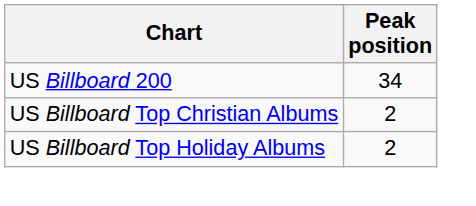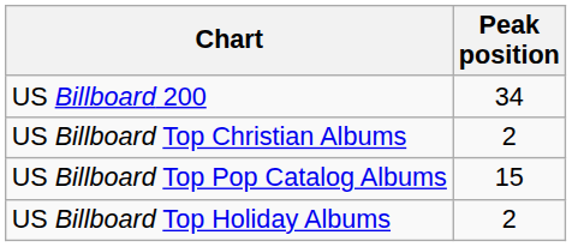 <table class="wikitable sortable">
 <tr>
 <th>Chart</th>
 <th>Peak<br>position</th>
 </tr>
 <tr>
 <td>US <a href='#'><em>Billboard</em> 200</a></td>
 <td style="text-align:center;">34</td>
 </tr>
 <tr>
 <td>US <em>Billboard</em> <a href='#'>Top Christian Albums</a></td>
 <td style="text-align:center;">2</td>
 </tr>
 <tr>
+<td>US <em>Billboard</em> <a href='#'>Top Pop Catalog Albums</a></td>
+<td style="text-align:center;">15</td>
+</tr>
+<tr>
 <td>US <em>Billboard</em> <a href='#'>Top Holiday Albums</a></td>
 <td style="text-align:center;">2</td>
 </tr>
 </table>
